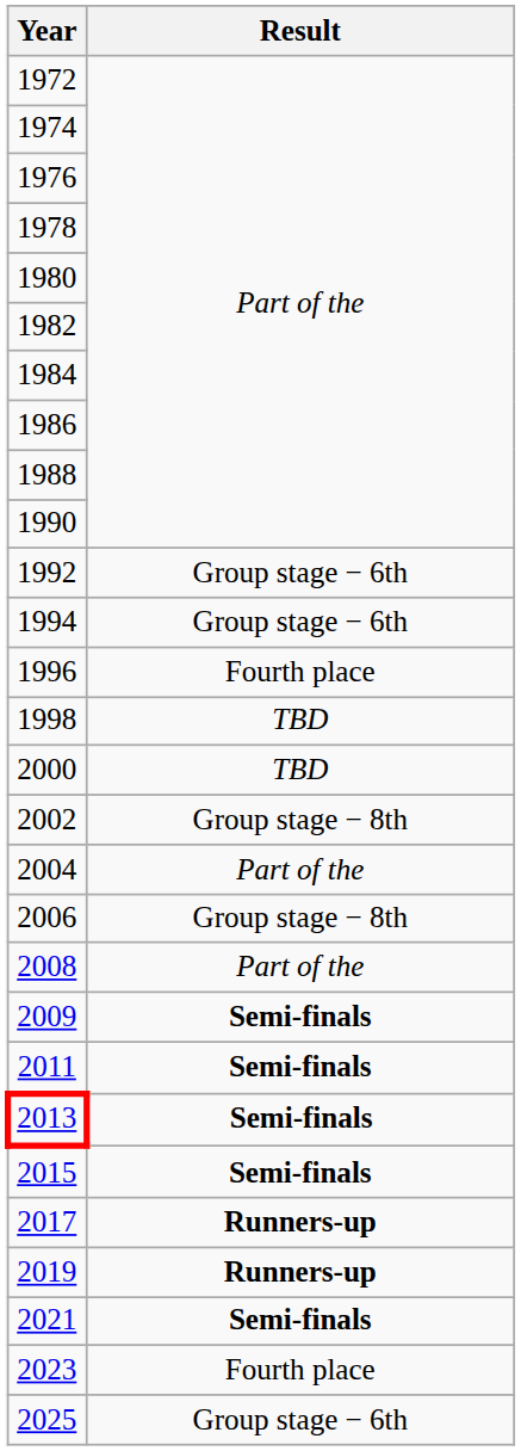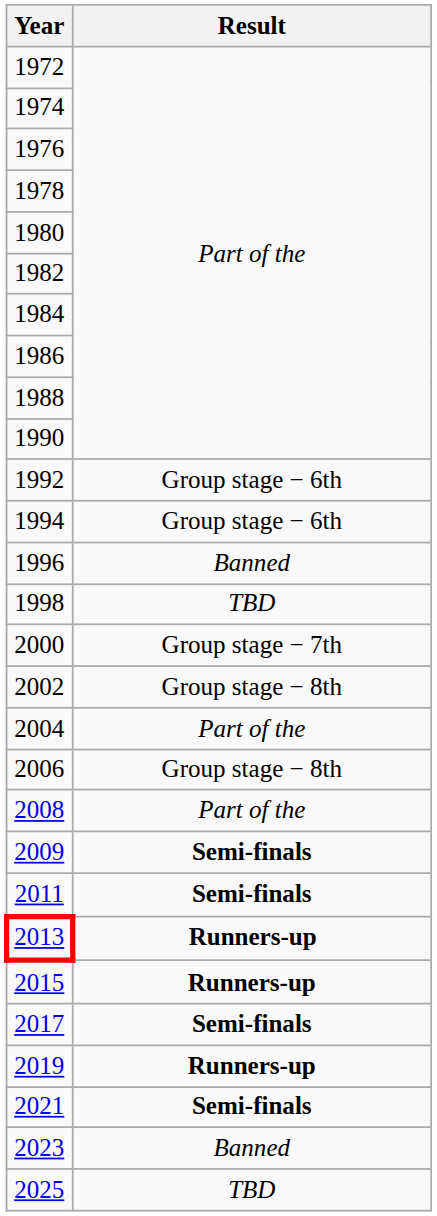 <table class="wikitable" style="text-align: center; font-size:90%">
 <tr>
 <th>Year</th>
 <th style="width:200px">Result</th>
 </tr>
 <tr>
 <td> 1972</td>
 <td rowspan="10"><em>Part of the </em></td>
 </tr>
 <tr>
 <td> 1974</td>
 </tr>
 <tr>
 <td> 1976</td>
 </tr>
 <tr>
 <td> 1978</td>
 </tr>
 <tr>
 <td> 1980</td>
 </tr>
 <tr>
 <td> 1982</td>
 </tr>
 <tr>
 <td> 1984</td>
 </tr>
 <tr>
 <td> 1986</td>
 </tr>
 <tr>
 <td> 1988</td>
 </tr>
 <tr>
 <td> 1990</td>
 </tr>
 <tr>
 <td> 1992</td>
 <td>Group stage − 6th</td>
 </tr>
 <tr>
 <td> 1994</td>
 <td>Group stage − 6th</td>
 </tr>
 <tr>
 <td> 1996</td>
-<td>Fourth place</td>
+<td><em>Banned</em></td>
 </tr>
 <tr>
 <td> 1998</td>
 <td><em>TBD</em></td>
 </tr>
 <tr>
 <td> 2000</td>
-<td><em>TBD</em></td>
+<td>Group stage − 7th</td>
 </tr>
 <tr>
 <td> 2002</td>
 <td>Group stage − 8th</td>
 </tr>
 <tr>
 <td> 2004</td>
 <td><em>Part of the </em></td>
 </tr>
 <tr>
 <td> 2006</td>
 <td>Group stage − 8th</td>
 </tr>
 <tr>
 <td> <a href='#'>2008</a></td>
 <td><em>Part of the </em></td>
 </tr>
 <tr>
 <td> <a href='#'>2009</a></td>
 <td><strong> Semi-finals</strong></td>
 </tr>
 <tr>
 <td> <a href='#'>2011</a></td>
 <td><strong> Semi-finals</strong></td>
 </tr>
 <tr>
 <td style="border: 3px solid red"> <a href='#'>2013</a></td>
-<td><strong> Semi-finals</strong></td>
+<td><strong> Runners-up</strong></td>
 </tr>
 <tr>
 <td> <a href='#'>2015</a></td>
-<td><strong> Semi-finals</strong></td>
+<td><strong> Runners-up</strong></td>
 </tr>
 <tr>
 <td> <a href='#'>2017</a></td>
-<td><strong> Runners-up</strong></td>
+<td><strong> Semi-finals</strong></td>
 </tr>
 <tr>
 <td> <a href='#'>2019</a></td>
 <td><strong> Runners-up</strong></td>
 </tr>
 <tr>
 <td> <a href='#'>2021</a></td>
 <td><strong> Semi-finals</strong></td>
 </tr>
 <tr>
 <td> <a href='#'>2023</a></td>
-<td>Fourth place</td>
+<td><em>Banned</em></td>
 </tr>
 <tr>
 <td> <a href='#'>2025</a></td>
-<td>Group stage − 6th</td>
+<td><em>TBD</em></td>
 </tr>
 </table>
